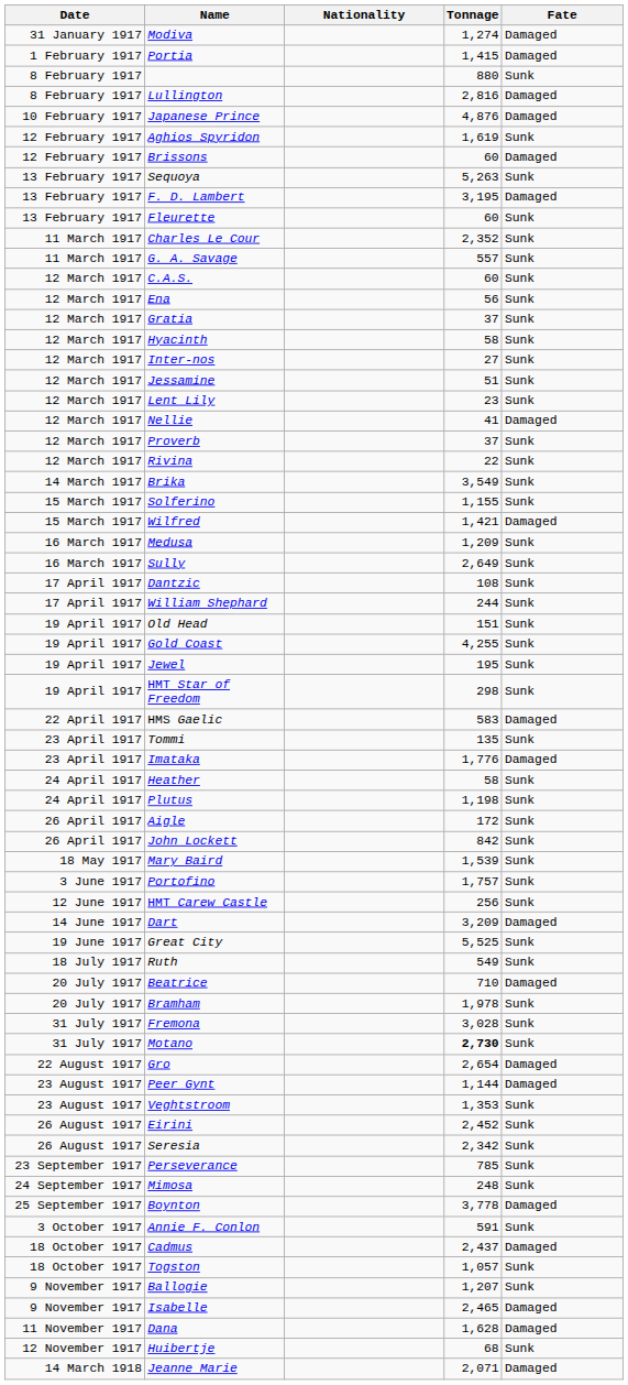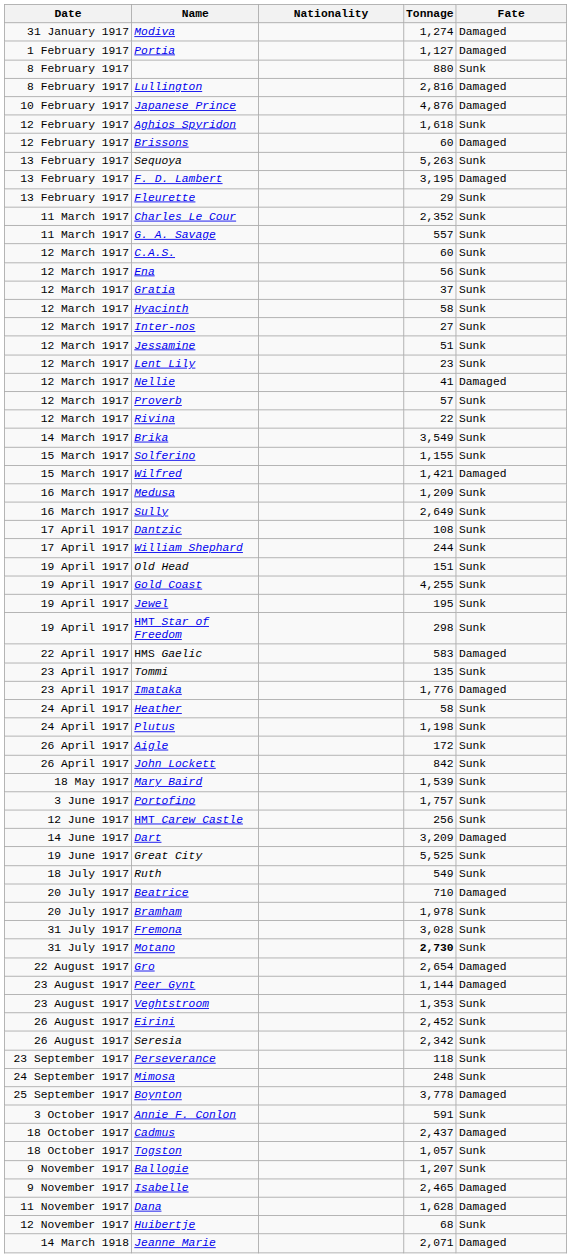 <table class="wikitable sortable">
 <tr>
 <th width="140px">Date</th>
 <th width="140px">Name</th>
 <th width="160px">Nationality</th>
 <th width="25px">Tonnage</th>
 <th width="120px">Fate</th>
 </tr>
 <tr>
 <td align="right">31 January 1917</td>
 <td align="left"><a href='#'><em>Modiva</em></a></td>
 <td align="left"></td>
 <td align="right">1,274</td>
 <td align="left">Damaged</td>
 </tr>
 <tr>
 <td align="right">1 February 1917</td>
 <td align="left"><a href='#'><em>Portia</em></a></td>
 <td align="left"></td>
-<td align="right">1,415</td>
+<td align="right">1,127</td>
 <td align="left">Damaged</td>
 </tr>
 <tr>
 <td align="right">8 February 1917</td>
 <td align="left"></td>
 <td align="left"></td>
 <td align="right">880</td>
 <td align="left">Sunk</td>
 </tr>
 <tr>
 <td align="right">8 February 1917</td>
 <td align="left"><a href='#'><em>Lullington</em></a></td>
 <td align="left"></td>
 <td align="right">2,816</td>
 <td align="left">Damaged</td>
 </tr>
 <tr>
 <td align="right">10 February 1917</td>
 <td align="left"><a href='#'><em>Japanese Prince</em></a></td>
 <td align="left"></td>
 <td align="right">4,876</td>
 <td align="left">Damaged</td>
 </tr>
 <tr>
 <td align="right">12 February 1917</td>
 <td align="left"><a href='#'><em>Aghios Spyridon</em></a></td>
 <td align="left"></td>
-<td align="right">1,619</td>
+<td align="right">1,618</td>
 <td align="left">Sunk</td>
 </tr>
 <tr>
 <td align="right">12 February 1917</td>
 <td align="left"><a href='#'><em>Brissons</em></a></td>
 <td align="left"></td>
 <td align="right">60</td>
 <td align="left">Damaged</td>
 </tr>
 <tr>
 <td align="right">13 February 1917</td>
 <td align="left"><em>Sequoya</em></td>
 <td align="left"></td>
 <td align="right">5,263</td>
 <td align="left">Sunk</td>
 </tr>
 <tr>
 <td align="right">13 February 1917</td>
 <td align="left"><a href='#'><em>F. D. Lambert</em></a></td>
 <td align="left"></td>
 <td align="right">3,195</td>
 <td align="left">Damaged</td>
 </tr>
 <tr>
 <td align="right">13 February 1917</td>
 <td align="left"><a href='#'><em>Fleurette</em></a></td>
 <td align="left"></td>
-<td align="right">60</td>
+<td align="right">29</td>
 <td align="left">Sunk</td>
 </tr>
 <tr>
 <td align="right">11 March 1917</td>
 <td align="left"><a href='#'><em>Charles Le Cour</em></a></td>
 <td align="left"></td>
 <td align="right">2,352</td>
 <td align="left">Sunk</td>
 </tr>
 <tr>
 <td align="right">11 March 1917</td>
 <td align="left"><a href='#'><em>G. A. Savage</em></a></td>
 <td align="left"></td>
 <td align="right">557</td>
 <td align="left">Sunk</td>
 </tr>
 <tr>
 <td align="right">12 March 1917</td>
 <td align="left"><a href='#'><em>C.A.S.</em></a></td>
 <td align="left"></td>
 <td align="right">60</td>
 <td align="left">Sunk</td>
 </tr>
 <tr>
 <td align="right">12 March 1917</td>
 <td align="left"><a href='#'><em>Ena</em></a></td>
 <td align="left"></td>
 <td align="right">56</td>
 <td align="left">Sunk</td>
 </tr>
 <tr>
 <td align="right">12 March 1917</td>
 <td align="left"><a href='#'><em>Gratia</em></a></td>
 <td align="left"></td>
 <td align="right">37</td>
 <td align="left">Sunk</td>
 </tr>
 <tr>
 <td align="right">12 March 1917</td>
 <td align="left"><a href='#'><em>Hyacinth</em></a></td>
 <td align="left"></td>
 <td align="right">58</td>
 <td align="left">Sunk</td>
 </tr>
 <tr>
 <td align="right">12 March 1917</td>
 <td align="left"><a href='#'><em>Inter-nos</em></a></td>
 <td align="left"></td>
 <td align="right">27</td>
 <td align="left">Sunk</td>
 </tr>
 <tr>
 <td align="right">12 March 1917</td>
 <td align="left"><a href='#'><em>Jessamine</em></a></td>
 <td align="left"></td>
 <td align="right">51</td>
 <td align="left">Sunk</td>
 </tr>
 <tr>
 <td align="right">12 March 1917</td>
 <td align="left"><a href='#'><em>Lent Lily</em></a></td>
 <td align="left"></td>
 <td align="right">23</td>
 <td align="left">Sunk</td>
 </tr>
 <tr>
 <td align="right">12 March 1917</td>
 <td align="left"><a href='#'><em>Nellie</em></a></td>
 <td align="left"></td>
 <td align="right">41</td>
 <td align="left">Damaged</td>
 </tr>
 <tr>
 <td align="right">12 March 1917</td>
 <td align="left"><a href='#'><em>Proverb</em></a></td>
 <td align="left"></td>
-<td align="right">37</td>
+<td align="right">57</td>
 <td align="left">Sunk</td>
 </tr>
 <tr>
 <td align="right">12 March 1917</td>
 <td align="left"><a href='#'><em>Rivina</em></a></td>
 <td align="left"></td>
 <td align="right">22</td>
 <td align="left">Sunk</td>
 </tr>
 <tr>
 <td align="right">14 March 1917</td>
 <td align="left"><a href='#'><em>Brika</em></a></td>
 <td align="left"></td>
 <td align="right">3,549</td>
 <td align="left">Sunk</td>
 </tr>
 <tr>
 <td align="right">15 March 1917</td>
 <td align="left"><a href='#'><em>Solferino</em></a></td>
 <td align="left"></td>
 <td align="right">1,155</td>
 <td align="left">Sunk</td>
 </tr>
 <tr>
 <td align="right">15 March 1917</td>
 <td align="left"><a href='#'><em>Wilfred</em></a></td>
 <td align="left"></td>
 <td align="right">1,421</td>
 <td align="left">Damaged</td>
 </tr>
 <tr>
 <td align="right">16 March 1917</td>
 <td align="left"><a href='#'><em>Medusa</em></a></td>
 <td align="left"></td>
 <td align="right">1,209</td>
 <td align="left">Sunk</td>
 </tr>
 <tr>
 <td align="right">16 March 1917</td>
 <td align="left"><a href='#'><em>Sully</em></a></td>
 <td align="left"></td>
 <td align="right">2,649</td>
 <td align="left">Sunk</td>
 </tr>
 <tr>
 <td align="right">17 April 1917</td>
 <td align="left"><a href='#'><em>Dantzic</em></a></td>
 <td align="left"></td>
 <td align="right">108</td>
 <td align="left">Sunk</td>
 </tr>
 <tr>
 <td align="right">17 April 1917</td>
 <td align="left"><a href='#'><em>William Shephard</em></a></td>
 <td align="left"></td>
 <td align="right">244</td>
 <td align="left">Sunk</td>
 </tr>
 <tr>
 <td align="right">19 April 1917</td>
 <td align="left"><em>Old Head</em></td>
 <td align="left"></td>
 <td align="right">151</td>
 <td align="left">Sunk</td>
 </tr>
 <tr>
 <td align="right">19 April 1917</td>
 <td align="left"><a href='#'><em>Gold Coast</em></a></td>
 <td align="left"></td>
 <td align="right">4,255</td>
 <td align="left">Sunk</td>
 </tr>
 <tr>
 <td align="right">19 April 1917</td>
 <td align="left"><a href='#'><em>Jewel</em></a></td>
 <td align="left"></td>
 <td align="right">195</td>
 <td align="left">Sunk</td>
 </tr>
 <tr>
 <td align="right">19 April 1917</td>
 <td align="left"><a href='#'>HMT <em>Star of Freedom</em></a></td>
 <td align="left"></td>
 <td align="right">298</td>
 <td align="left">Sunk</td>
 </tr>
 <tr>
 <td align="right">22 April 1917</td>
 <td align="left">HMS <em>Gaelic</em></td>
 <td align="left"></td>
 <td align="right">583</td>
 <td align="left">Damaged</td>
 </tr>
 <tr>
 <td align="right">23 April 1917</td>
 <td align="left"><em>Tommi</em></td>
 <td align="left"></td>
 <td align="right">135</td>
 <td align="left">Sunk</td>
 </tr>
 <tr>
 <td align="right">23 April 1917</td>
 <td align="left"><a href='#'><em>Imataka</em></a></td>
 <td align="left"></td>
 <td align="right">1,776</td>
 <td align="left">Damaged</td>
 </tr>
 <tr>
 <td align="right">24 April 1917</td>
 <td align="left"><a href='#'><em>Heather</em></a></td>
 <td align="left"></td>
 <td align="right">58</td>
 <td align="left">Sunk</td>
 </tr>
 <tr>
 <td align="right">24 April 1917</td>
 <td align="left"><a href='#'><em>Plutus</em></a></td>
 <td align="left"></td>
 <td align="right">1,198</td>
 <td align="left">Sunk</td>
 </tr>
 <tr>
 <td align="right">26 April 1917</td>
 <td align="left"><a href='#'><em>Aigle</em></a></td>
 <td align="left"></td>
 <td align="right">172</td>
 <td align="left">Sunk</td>
 </tr>
 <tr>
 <td align="right">26 April 1917</td>
 <td align="left"><a href='#'><em>John Lockett</em></a></td>
 <td align="left"></td>
 <td align="right">842</td>
 <td align="left">Sunk</td>
 </tr>
 <tr>
 <td align="right">18 May 1917</td>
 <td align="left"><a href='#'><em>Mary Baird</em></a></td>
 <td align="left"></td>
 <td align="right">1,539</td>
 <td align="left">Sunk</td>
 </tr>
 <tr>
 <td align="right">3 June 1917</td>
 <td align="left"><a href='#'><em>Portofino</em></a></td>
 <td align="left"></td>
 <td align="right">1,757</td>
 <td align="left">Sunk</td>
 </tr>
 <tr>
 <td align="right">12 June 1917</td>
 <td align="left"><a href='#'>HMT <em>Carew Castle</em></a></td>
 <td align="left"></td>
 <td align="right">256</td>
 <td align="left">Sunk</td>
 </tr>
 <tr>
 <td align="right">14 June 1917</td>
 <td align="left"><a href='#'><em>Dart</em></a></td>
 <td align="left"></td>
 <td align="right">3,209</td>
 <td align="left">Damaged</td>
 </tr>
 <tr>
 <td align="right">19 June 1917</td>
 <td align="left"><em>Great City</em></td>
 <td align="left"></td>
 <td align="right">5,525</td>
 <td align="left">Sunk</td>
 </tr>
 <tr>
 <td align="right">18 July 1917</td>
 <td align="left"><em>Ruth</em></td>
 <td align="left"></td>
 <td align="right">549</td>
 <td align="left">Sunk</td>
 </tr>
 <tr>
 <td align="right">20 July 1917</td>
 <td align="left"><a href='#'><em>Beatrice</em></a></td>
 <td align="left"></td>
 <td align="right">710</td>
 <td align="left">Damaged</td>
 </tr>
 <tr>
 <td align="right">20 July 1917</td>
 <td align="left"><a href='#'><em>Bramham</em></a></td>
 <td align="left"></td>
 <td align="right">1,978</td>
 <td align="left">Sunk</td>
 </tr>
 <tr>
 <td align="right">31 July 1917</td>
 <td align="left"><a href='#'><em>Fremona</em></a></td>
 <td align="left"></td>
 <td align="right">3,028</td>
 <td align="left">Sunk</td>
 </tr>
 <tr>
 <td align="right">31 July 1917</td>
 <td align="left"><a href='#'><em>Motano</em></a></td>
 <td align="left"></td>
 <td align="right"><strong>2,730</strong></td>
 <td align="left">Sunk</td>
 </tr>
 <tr>
 <td align="right">22 August 1917</td>
 <td align="left"><a href='#'><em>Gro</em></a></td>
 <td align="left"></td>
 <td align="right">2,654</td>
 <td align="left">Damaged</td>
 </tr>
 <tr>
 <td align="right">23 August 1917</td>
 <td align="left"><a href='#'><em>Peer Gynt</em></a></td>
 <td align="left"></td>
 <td align="right">1,144</td>
 <td align="left">Damaged</td>
 </tr>
 <tr>
 <td align="right">23 August 1917</td>
 <td align="left"><a href='#'><em>Veghtstroom</em></a></td>
 <td align="left"></td>
 <td align="right">1,353</td>
 <td align="left">Sunk</td>
 </tr>
 <tr>
 <td align="right">26 August 1917</td>
 <td align="left"><a href='#'><em>Eirini</em></a></td>
 <td align="left"></td>
 <td align="right">2,452</td>
 <td align="left">Sunk</td>
 </tr>
 <tr>
 <td align="right">26 August 1917</td>
 <td align="left"><em>Seresia</em></td>
 <td align="left"></td>
 <td align="right">2,342</td>
 <td align="left">Sunk</td>
 </tr>
 <tr>
 <td align="right">23 September 1917</td>
 <td align="left"><a href='#'><em>Perseverance</em></a></td>
 <td align="left"></td>
-<td align="right">785</td>
+<td align="right">118</td>
 <td align="left">Sunk</td>
 </tr>
 <tr>
 <td align="right">24 September 1917</td>
 <td align="left"><a href='#'><em>Mimosa</em></a></td>
 <td align="left"></td>
 <td align="right">248</td>
 <td align="left">Sunk</td>
 </tr>
 <tr>
 <td align="right">25 September 1917</td>
 <td align="left"><a href='#'><em>Boynton</em></a></td>
 <td align="left"></td>
 <td align="right">3,778</td>
 <td align="left">Damaged</td>
 </tr>
 <tr>
 <td align="right">3 October 1917</td>
 <td align="left"><a href='#'><em>Annie F. Conlon</em></a></td>
 <td align="left"></td>
 <td align="right">591</td>
 <td align="left">Sunk</td>
 </tr>
 <tr>
 <td align="right">18 October 1917</td>
 <td align="left"><a href='#'><em>Cadmus</em></a></td>
 <td align="left"></td>
 <td align="right">2,437</td>
 <td align="left">Damaged</td>
 </tr>
 <tr>
 <td align="right">18 October 1917</td>
 <td align="left"><a href='#'><em>Togston</em></a></td>
 <td align="left"></td>
 <td align="right">1,057</td>
 <td align="left">Sunk</td>
 </tr>
 <tr>
 <td align="right">9 November 1917</td>
 <td align="left"><a href='#'><em>Ballogie</em></a></td>
 <td align="left"></td>
 <td align="right">1,207</td>
 <td align="left">Sunk</td>
 </tr>
 <tr>
 <td align="right">9 November 1917</td>
 <td align="left"><a href='#'><em>Isabelle</em></a></td>
 <td align="left"></td>
 <td align="right">2,465</td>
 <td align="left">Damaged</td>
 </tr>
 <tr>
 <td align="right">11 November 1917</td>
 <td align="left"><a href='#'><em>Dana</em></a></td>
 <td align="left"></td>
 <td align="right">1,628</td>
 <td align="left">Damaged</td>
 </tr>
 <tr>
 <td align="right">12 November 1917</td>
 <td align="left"><a href='#'><em>Huibertje</em></a></td>
 <td align="left"></td>
 <td align="right">68</td>
 <td align="left">Sunk</td>
 </tr>
 <tr>
 <td align="right">14 March 1918</td>
 <td align="left"><a href='#'><em>Jeanne Marie</em></a></td>
 <td align="left"></td>
 <td align="right">2,071</td>
 <td align="left">Damaged</td>
 </tr>
 </table>
